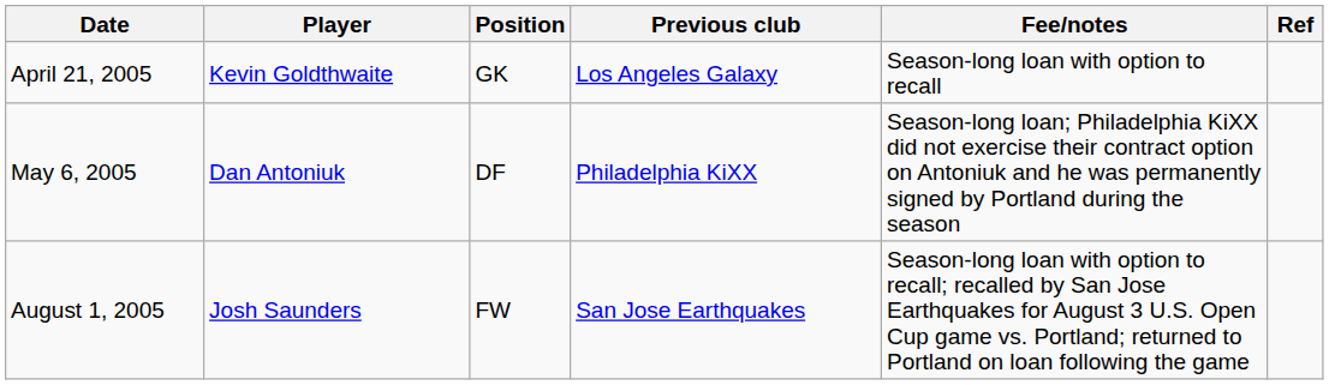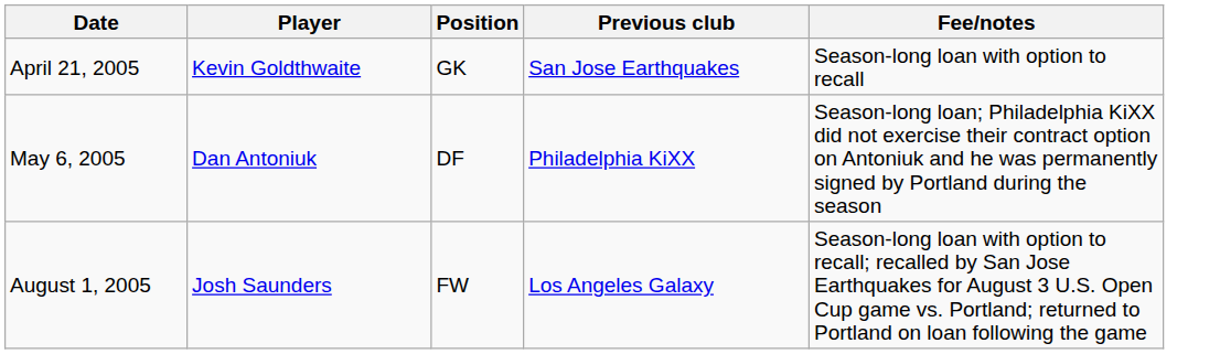 <table class="wikitable" style="font-size:95%;">
 <tr>
 <th width=125px>Date</th>
 <th width=170px>Player</th>
 <th width=50px>Position</th>
 <th width=200px>Previous club</th>
 <th width=250px>Fee/notes</th>
-<th width=30px>Ref</th>
 </tr>
 <tr>
 <td>April 21, 2005</td>
 <td> <a href='#'>Kevin Goldthwaite</a></td>
 <td>GK</td>
-<td> <a href='#'>Los Angeles Galaxy</a></td>
+<td> <a href='#'>San Jose Earthquakes</a></td>
 <td>Season-long loan with option to recall</td>
-<td></td>
 </tr>
 <tr>
 <td>May 6, 2005</td>
 <td> <a href='#'>Dan Antoniuk</a></td>
 <td>DF</td>
 <td> <a href='#'>Philadelphia KiXX</a></td>
 <td>Season-long loan; Philadelphia KiXX did not exercise their contract option on Antoniuk and he was permanently signed by Portland during the season</td>
-<td></td>
 </tr>
 <tr>
 <td>August 1, 2005</td>
 <td> <a href='#'>Josh Saunders</a></td>
 <td>FW</td>
-<td> <a href='#'>San Jose Earthquakes</a></td>
+<td> <a href='#'>Los Angeles Galaxy</a></td>
 <td>Season-long loan with option to recall; recalled by San Jose Earthquakes for August 3 U.S. Open Cup game vs. Portland; returned to Portland on loan following the game</td>
-<td></td>
 </tr>
 </table>
